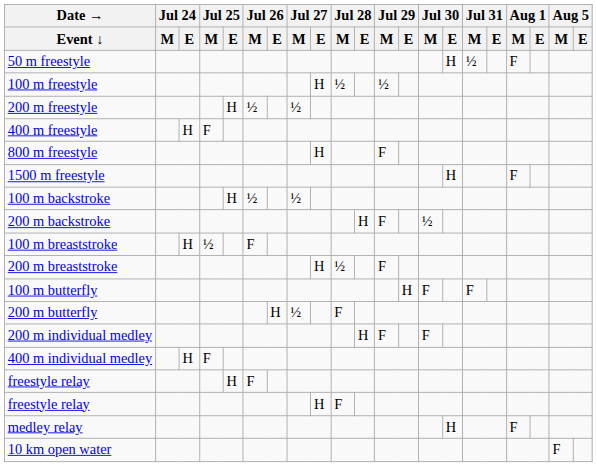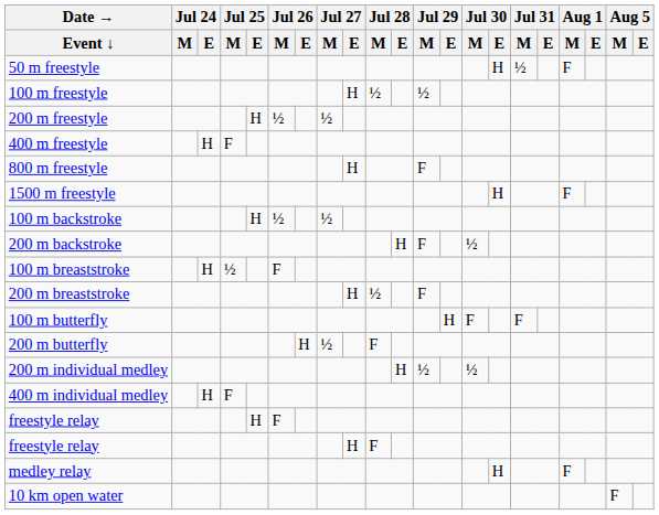 <table class="wikitable olympic-schedule swimming">
 <tr>
 <th>Date →</th>
 <th colspan="2">Jul 24</th>
 <th colspan="2">Jul 25</th>
 <th colspan="2">Jul 26</th>
 <th colspan="2">Jul 27</th>
 <th colspan="2">Jul 28</th>
 <th colspan="2">Jul 29</th>
 <th colspan="2">Jul 30</th>
 <th colspan="2">Jul 31</th>
 <th colspan="2">Aug 1</th>
 <th colspan="2">Aug 5</th>
 </tr>
 <tr>
 <th>Event ↓</th>
 <th>M</th>
 <th>E</th>
 <th>M</th>
 <th>E</th>
 <th>M</th>
 <th>E</th>
 <th>M</th>
 <th>E</th>
 <th>M</th>
 <th>E</th>
 <th>M</th>
 <th>E</th>
 <th>M</th>
 <th>E</th>
 <th>M</th>
 <th>E</th>
 <th>M</th>
 <th>E</th>
 <th>M</th>
 <th>E</th>
 </tr>
 <tr>
 <td class="event"><a href='#'>50 m freestyle</a></td>
 <td colspan="2"></td>
 <td colspan="2"></td>
 <td colspan="2"></td>
 <td colspan="2"></td>
 <td colspan="2"></td>
 <td colspan="2"></td>
 <td></td>
 <td class="heats">H</td>
 <td class="semifinals">½</td>
 <td></td>
 <td class="final">F</td>
 <td></td>
 <td colspan="2"></td>
 </tr>
 <tr>
 <td class="event"><a href='#'>100 m freestyle</a></td>
 <td colspan="2"></td>
 <td colspan="2"></td>
 <td colspan="2"></td>
 <td></td>
 <td class="heats">H</td>
 <td class="semifinals">½</td>
 <td></td>
 <td class="semifinals">½</td>
 <td></td>
 <td colspan="2"></td>
 <td colspan="2"></td>
 <td colspan="2"></td>
 <td colspan="2"></td>
 </tr>
 <tr>
 <td class="event"><a href='#'>200 m freestyle</a></td>
 <td colspan="2"></td>
 <td></td>
 <td class="heats">H</td>
 <td class="semifinals">½</td>
 <td></td>
 <td class="semifinals">½</td>
 <td></td>
 <td colspan="2"></td>
 <td colspan="2"></td>
 <td colspan="2"></td>
 <td colspan="2"></td>
 <td colspan="2"></td>
 <td colspan="2"></td>
 </tr>
 <tr>
 <td class="event"><a href='#'>400 m freestyle</a></td>
 <td></td>
 <td class="heats">H</td>
 <td class="final">F</td>
 <td></td>
 <td colspan="2"></td>
 <td colspan="2"></td>
 <td colspan="2"></td>
 <td colspan="2"></td>
 <td colspan="2"></td>
 <td colspan="2"></td>
 <td colspan="2"></td>
 <td colspan="2"></td>
 </tr>
 <tr>
 <td class="event"><a href='#'>800 m freestyle</a></td>
 <td colspan="2"></td>
 <td colspan="2"></td>
 <td colspan="2"></td>
 <td></td>
 <td class="heats">H</td>
 <td colspan="2"></td>
 <td class="final">F</td>
 <td></td>
 <td colspan="2"></td>
 <td colspan="2"></td>
 <td colspan="2"></td>
 <td colspan="2"></td>
 </tr>
 <tr>
 <td class="event"><a href='#'>1500 m freestyle</a></td>
 <td colspan="2"></td>
 <td colspan="2"></td>
 <td colspan="2"></td>
 <td colspan="2"></td>
 <td colspan="2"></td>
 <td colspan="2"></td>
 <td></td>
 <td class="heats">H</td>
 <td colspan="2"></td>
 <td class="final">F</td>
 <td></td>
 <td colspan="2"></td>
 </tr>
 <tr>
 <td class="event"><a href='#'>100 m backstroke</a></td>
 <td colspan="2"></td>
 <td></td>
 <td class="heats">H</td>
 <td class="semifinals">½</td>
 <td></td>
 <td class="semifinals">½</td>
 <td></td>
 <td colspan="2"></td>
 <td colspan="2"></td>
 <td colspan="2"></td>
 <td colspan="2"></td>
 <td colspan="2"></td>
 <td colspan="2"></td>
 </tr>
 <tr>
 <td class="event"><a href='#'>200 m backstroke</a></td>
 <td colspan="2"></td>
 <td colspan="2"></td>
 <td colspan="2"></td>
 <td colspan="2"></td>
 <td></td>
 <td class="heats">H</td>
 <td class="final">F</td>
 <td></td>
 <td class="semifinals">½</td>
 <td></td>
 <td colspan="2"></td>
 <td colspan="2"></td>
 <td colspan="2"></td>
 </tr>
 <tr>
 <td class="event"><a href='#'>100 m breaststroke</a></td>
 <td></td>
 <td class="heats">H</td>
 <td class="semifinals">½</td>
 <td></td>
 <td class="final">F</td>
 <td></td>
 <td colspan="2"></td>
 <td colspan="2"></td>
 <td colspan="2"></td>
 <td colspan="2"></td>
 <td colspan="2"></td>
 <td colspan="2"></td>
 <td colspan="2"></td>
 </tr>
 <tr>
 <td class="event"><a href='#'>200 m breaststroke</a></td>
 <td colspan="2"></td>
 <td colspan="2"></td>
 <td colspan="2"></td>
 <td></td>
 <td class="heats">H</td>
 <td class="semifinals">½</td>
 <td></td>
 <td class="final">F</td>
 <td></td>
 <td colspan="2"></td>
 <td colspan="2"></td>
 <td colspan="2"></td>
 <td colspan="2"></td>
 </tr>
 <tr>
 <td class="event"><a href='#'>100 m butterfly</a></td>
 <td colspan="2"></td>
 <td colspan="2"></td>
 <td colspan="2"></td>
 <td colspan="2"></td>
 <td colspan="2"></td>
 <td></td>
 <td class="heats">H</td>
 <td class="final">F</td>
 <td></td>
 <td class="final">F</td>
 <td></td>
 <td colspan="2"></td>
 <td colspan="2"></td>
 </tr>
 <tr>
 <td class="event"><a href='#'>200 m butterfly</a></td>
 <td colspan="2"></td>
 <td colspan="2"></td>
 <td></td>
 <td class="heats">H</td>
 <td class="semifinals">½</td>
 <td></td>
 <td class="final">F</td>
 <td></td>
 <td colspan="2"></td>
 <td colspan="2"></td>
 <td colspan="2"></td>
 <td colspan="2"></td>
 <td colspan="2"></td>
 </tr>
 <tr>
 <td class="event"><a href='#'>200 m individual medley</a></td>
 <td colspan="2"></td>
 <td colspan="2"></td>
 <td colspan="2"></td>
 <td colspan="2"></td>
 <td></td>
 <td class="heats">H</td>
-<td class="final">F</td>
+<td class="semifinals">½</td>
 <td></td>
-<td class="final">F</td>
+<td class="semifinals">½</td>
 <td></td>
 <td colspan="2"></td>
 <td colspan="2"></td>
 <td colspan="2"></td>
 </tr>
 <tr>
 <td class="event"><a href='#'>400 m individual medley</a></td>
 <td></td>
 <td class="heats">H</td>
 <td class="final">F</td>
 <td></td>
 <td colspan="2"></td>
 <td colspan="2"></td>
 <td colspan="2"></td>
 <td colspan="2"></td>
 <td colspan="2"></td>
 <td colspan="2"></td>
 <td colspan="2"></td>
 <td colspan="2"></td>
 </tr>
 <tr>
 <td class="event"><a href='#'> freestyle relay</a></td>
 <td colspan="2"></td>
 <td></td>
 <td class="heats">H</td>
 <td class="final">F</td>
 <td></td>
 <td colspan="2"></td>
 <td colspan="2"></td>
 <td colspan="2"></td>
 <td colspan="2"></td>
 <td colspan="2"></td>
 <td colspan="2"></td>
 <td colspan="2"></td>
 </tr>
 <tr>
 <td class="event"><a href='#'> freestyle relay</a></td>
 <td colspan="2"></td>
 <td colspan="2"></td>
 <td colspan="2"></td>
 <td></td>
 <td class="heats">H</td>
 <td class="final">F</td>
 <td></td>
 <td colspan="2"></td>
 <td colspan="2"></td>
 <td colspan="2"></td>
 <td colspan="2"></td>
 <td colspan="2"></td>
 </tr>
 <tr>
 <td class="event"><a href='#'> medley relay</a></td>
 <td colspan="2"></td>
 <td colspan="2"></td>
 <td colspan="2"></td>
 <td colspan="2"></td>
 <td colspan="2"></td>
 <td colspan="2"></td>
 <td></td>
 <td class="heats">H</td>
 <td colspan="2"></td>
 <td class="final">F</td>
 <td></td>
 <td colspan="2"></td>
 </tr>
 <tr>
 <td class="event"><a href='#'>10 km open water</a></td>
 <td colspan="2"></td>
 <td colspan="2"></td>
 <td colspan="2"></td>
 <td colspan="2"></td>
 <td colspan="2"></td>
 <td colspan="2"></td>
 <td colspan="2"></td>
 <td colspan="2"></td>
 <td colspan="2"></td>
 <td class="final">F</td>
 <td></td>
 </tr>
 </table>
